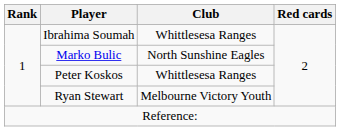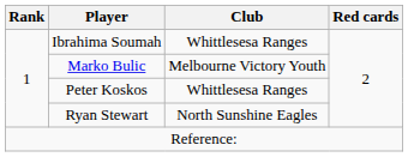 <table class="wikitable" style="text-align:center">
 <tr>
 <th>Rank</th>
 <th>Player</th>
 <th>Club</th>
 <th>Red cards</th>
 </tr>
 <tr>
 <td rowspan="4">1</td>
 <td>Ibrahima Soumah</td>
 <td>Whittlesesa Ranges</td>
 <td rowspan="4">2</td>
 </tr>
 <tr>
 <td><a href='#'>Marko Bulic</a></td>
-<td>North Sunshine Eagles</td>
+<td>Melbourne Victory Youth</td>
 </tr>
 <tr>
 <td>Peter Koskos</td>
 <td>Whittlesesa Ranges</td>
 </tr>
 <tr>
 <td>Ryan Stewart</td>
-<td>Melbourne Victory Youth</td>
+<td>North Sunshine Eagles</td>
 </tr>
 <tr>
 <td colspan="4">Reference:</td>
 </tr>
 </table>
